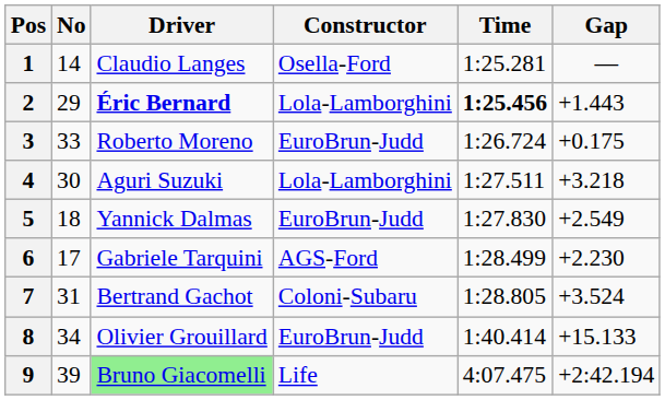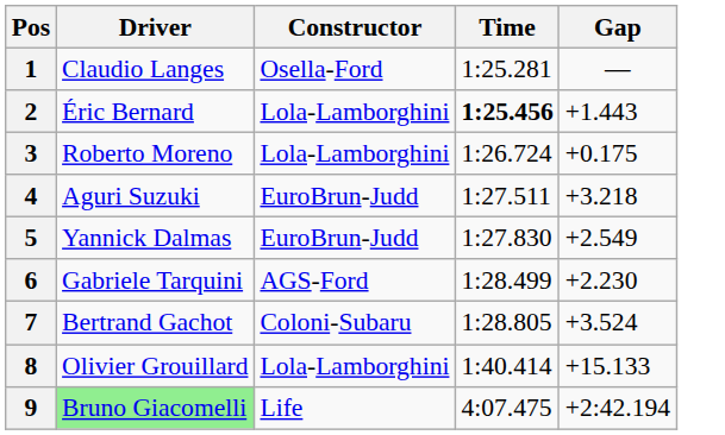 <table class="wikitable sortable" style="font-size: 95%;">
 <tr>
 <th>Pos</th>
-<th>No</th>
 <th>Driver</th>
 <th>Constructor</th>
 <th>Time</th>
 <th>Gap</th>
 </tr>
 <tr>
 <th>1</th>
-<td>14</td>
 <td> <a href='#'>Claudio Langes</a></td>
 <td><a href='#'>Osella</a>-<a href='#'>Ford</a></td>
 <td>1:25.281</td>
 <td align="center">—</td>
 </tr>
 <tr>
 <th>2</th>
-<td>29</td>
-<td><strong> <a href='#'>Éric Bernard</a></strong></td>
+<td> <a href='#'>Éric Bernard</a></td>
 <td><a href='#'>Lola</a>-<a href='#'>Lamborghini</a></td>
 <td><strong>1:25.456</strong></td>
 <td>+1.443</td>
 </tr>
 <tr>
 <th>3</th>
-<td>33</td>
 <td> <a href='#'>Roberto Moreno</a></td>
-<td><a href='#'>EuroBrun</a>-<a href='#'>Judd</a></td>
+<td><a href='#'>Lola</a>-<a href='#'>Lamborghini</a></td>
 <td>1:26.724</td>
 <td>+0.175</td>
 </tr>
 <tr>
 <th>4</th>
-<td>30</td>
 <td> <a href='#'>Aguri Suzuki</a></td>
-<td><a href='#'>Lola</a>-<a href='#'>Lamborghini</a></td>
+<td><a href='#'>EuroBrun</a>-<a href='#'>Judd</a></td>
 <td>1:27.511</td>
 <td>+3.218</td>
 </tr>
 <tr>
 <th>5</th>
-<td>18</td>
 <td> <a href='#'>Yannick Dalmas</a></td>
 <td><a href='#'>EuroBrun</a>-<a href='#'>Judd</a></td>
 <td>1:27.830</td>
 <td>+2.549</td>
 </tr>
 <tr>
 <th>6</th>
-<td>17</td>
 <td> <a href='#'>Gabriele Tarquini</a></td>
 <td><a href='#'>AGS</a>-<a href='#'>Ford</a></td>
 <td>1:28.499</td>
 <td>+2.230</td>
 </tr>
 <tr>
 <th>7</th>
-<td>31</td>
 <td> <a href='#'>Bertrand Gachot</a></td>
 <td><a href='#'>Coloni</a>-<a href='#'>Subaru</a></td>
 <td>1:28.805</td>
 <td>+3.524</td>
 </tr>
 <tr>
 <th>8</th>
-<td>34</td>
 <td> <a href='#'>Olivier Grouillard</a></td>
-<td><a href='#'>EuroBrun</a>-<a href='#'>Judd</a></td>
+<td><a href='#'>Lola</a>-<a href='#'>Lamborghini</a></td>
 <td>1:40.414</td>
 <td>+15.133</td>
 </tr>
 <tr>
 <th>9</th>
-<td>39</td>
 <td style="background: lightgreen;"> <a href='#'>Bruno Giacomelli</a></td>
 <td><a href='#'>Life</a></td>
 <td>4:07.475</td>
 <td>+2:42.194</td>
 </tr>
 </table>
